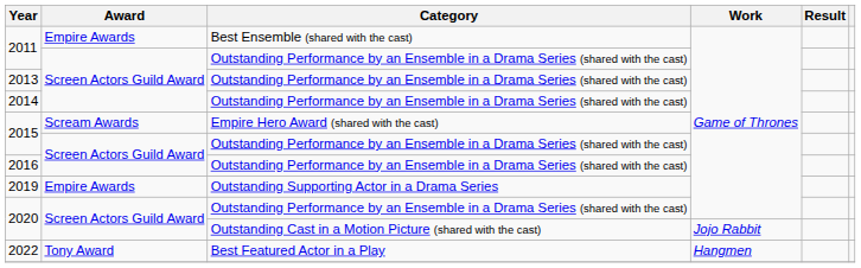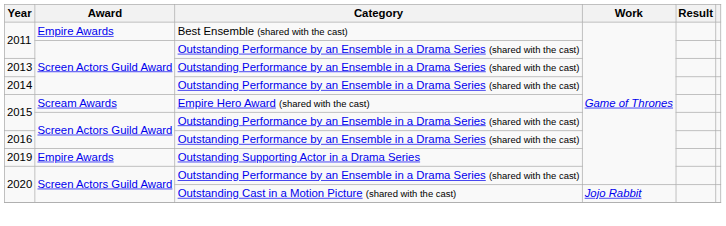 <table class="wikitable sortable">
 <tr>
 <th>Year</th>
 <th>Award</th>
 <th>Category</th>
 <th>Work</th>
 <th>Result</th>
 <th class="unsortable"></th>
 </tr>
 <tr>
 <td rowspan=2>2011</td>
 <td><a href='#'>Empire Awards</a></td>
 <td>Best Ensemble <small>(shared with the cast)</small></td>
 <td rowspan=9><em><a href='#'>Game of Thrones</a></em></td>
 <td></td>
 <td align="center"></td>
 </tr>
 <tr>
 <td rowspan=3><a href='#'>Screen Actors Guild Award</a></td>
 <td><a href='#'>Outstanding Performance by an Ensemble in a Drama Series</a> <small>(shared with the cast)</small></td>
 <td></td>
 <td align="center"></td>
 </tr>
 <tr>
 <td>2013</td>
 <td><a href='#'>Outstanding Performance by an Ensemble in a Drama Series</a> <small>(shared with the cast)</small></td>
 <td></td>
 <td align="center"></td>
 </tr>
 <tr>
 <td>2014</td>
 <td><a href='#'>Outstanding Performance by an Ensemble in a Drama Series</a> <small>(shared with the cast)</small></td>
 <td></td>
 <td align="center"></td>
 </tr>
 <tr>
 <td rowspan=2>2015</td>
 <td><a href='#'>Scream Awards</a></td>
 <td><a href='#'>Empire Hero Award</a> <small>(shared with the cast)</small></td>
 <td></td>
 <td align="center"></td>
 </tr>
 <tr>
 <td rowspan=2><a href='#'>Screen Actors Guild Award</a></td>
 <td><a href='#'>Outstanding Performance by an Ensemble in a Drama Series</a> <small>(shared with the cast)</small></td>
 <td></td>
 <td align="center"></td>
 </tr>
 <tr>
 <td>2016</td>
 <td><a href='#'>Outstanding Performance by an Ensemble in a Drama Series</a> <small>(shared with the cast)</small></td>
 <td></td>
 <td align="center"></td>
 </tr>
 <tr>
 <td>2019</td>
 <td><a href='#'>Empire Awards</a></td>
 <td><a href='#'>Outstanding Supporting Actor in a Drama Series</a></td>
 <td></td>
 <td align="center"></td>
 </tr>
 <tr>
 <td rowspan=2>2020</td>
 <td rowspan=2><a href='#'>Screen Actors Guild Award</a></td>
 <td><a href='#'>Outstanding Performance by an Ensemble in a Drama Series</a> <small>(shared with the cast)</small></td>
 <td></td>
 <td align="center"></td>
 </tr>
 <tr>
 <td><a href='#'>Outstanding Cast in a Motion Picture</a> <small>(shared with the cast)</small></td>
 <td><em><a href='#'>Jojo Rabbit</a></em></td>
 <td></td>
 <td></td>
 </tr>
 <tr>
-<td>2022</td>
-<td><a href='#'>Tony Award</a></td>
-<td><a href='#'>Best Featured Actor in a Play</a></td>
-<td><em><a href='#'>Hangmen</a></em></td>
-<td></td>
-<td align="center"></td>
-</tr>
-<tr>
 </tr>
 </table>
